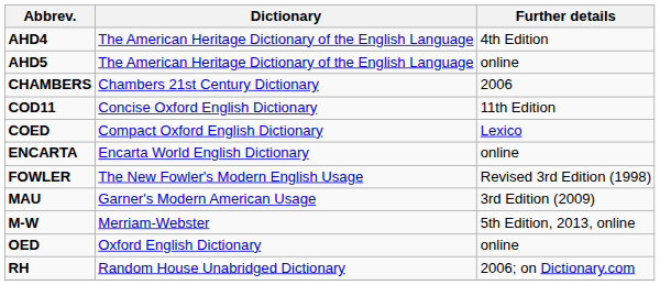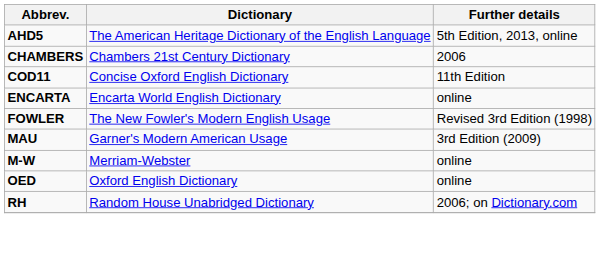 <table class="wikitable">
 <tr>
 <th>Abbrev.</th>
 <th>Dictionary</th>
 <th>Further details</th>
 </tr>
 <tr>
-<td><strong>AHD4</strong></td>
-<td><a href='#'>The American Heritage Dictionary of the English Language</a></td>
-<td>4th Edition</td>
-</tr>
-<tr>
 <td><strong>AHD5</strong></td>
 <td><a href='#'>The American Heritage Dictionary of the English Language</a></td>
-<td>online</td>
+<td>5th Edition, 2013, online</td>
 </tr>
 <tr>
 <td><strong>CHAMBERS</strong></td>
 <td><a href='#'>Chambers 21st Century Dictionary</a></td>
 <td>2006</td>
 </tr>
 <tr>
 <td><strong>COD11</strong></td>
 <td><a href='#'>Concise Oxford English Dictionary</a></td>
 <td>11th Edition</td>
-</tr>
-<tr>
-<td><strong>COED</strong></td>
-<td><a href='#'>Compact Oxford English Dictionary</a></td>
-<td><a href='#'>Lexico</a></td>
 </tr>
 <tr>
 <td><strong>ENCARTA</strong></td>
 <td><a href='#'>Encarta World English Dictionary</a></td>
 <td>online</td>
 </tr>
 <tr>
 <td><strong>FOWLER</strong></td>
 <td><a href='#'>The New Fowler's Modern English Usage</a></td>
 <td>Revised 3rd Edition (1998)</td>
 </tr>
 <tr>
 <td><strong>MAU</strong></td>
 <td><a href='#'>Garner's Modern American Usage</a></td>
 <td>3rd Edition (2009)</td>
 </tr>
 <tr>
 <td><strong>M-W</strong></td>
 <td><a href='#'>Merriam-Webster</a></td>
-<td>5th Edition, 2013, online</td>
+<td>online</td>
 </tr>
 <tr>
 <td><strong>OED</strong></td>
 <td><a href='#'>Oxford English Dictionary</a></td>
 <td>online</td>
 </tr>
 <tr>
 <td><strong>RH</strong></td>
 <td><a href='#'>Random House Unabridged Dictionary</a></td>
 <td>2006; on <a href='#'>Dictionary.com</a></td>
 </tr>
 <tr>
 </tr>
 </table>
